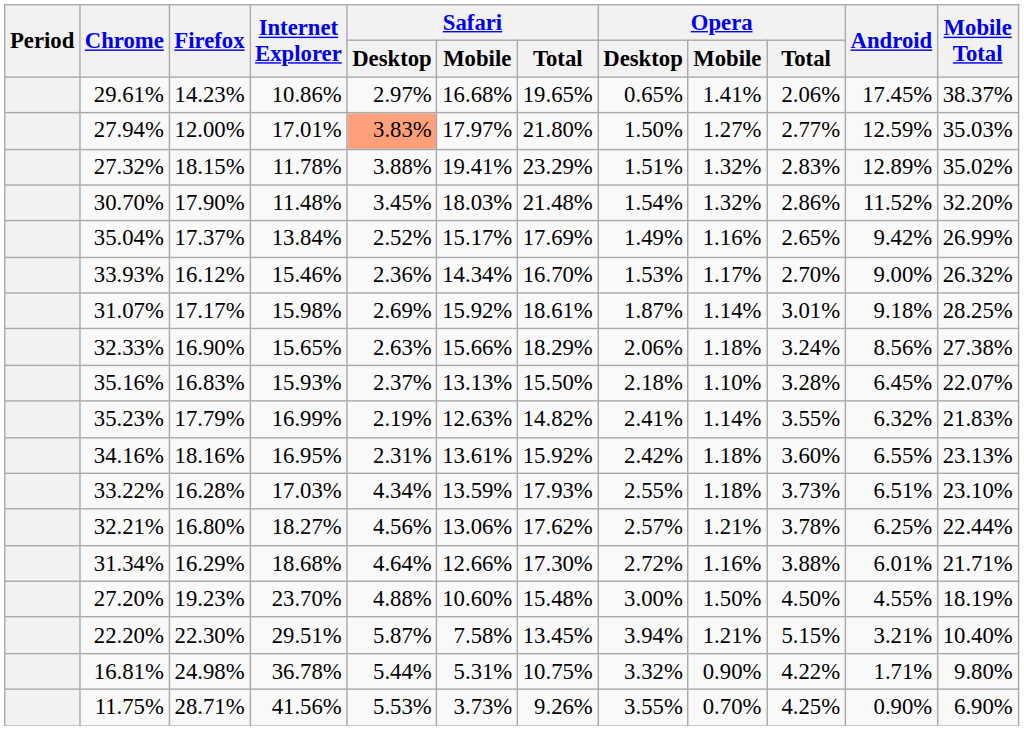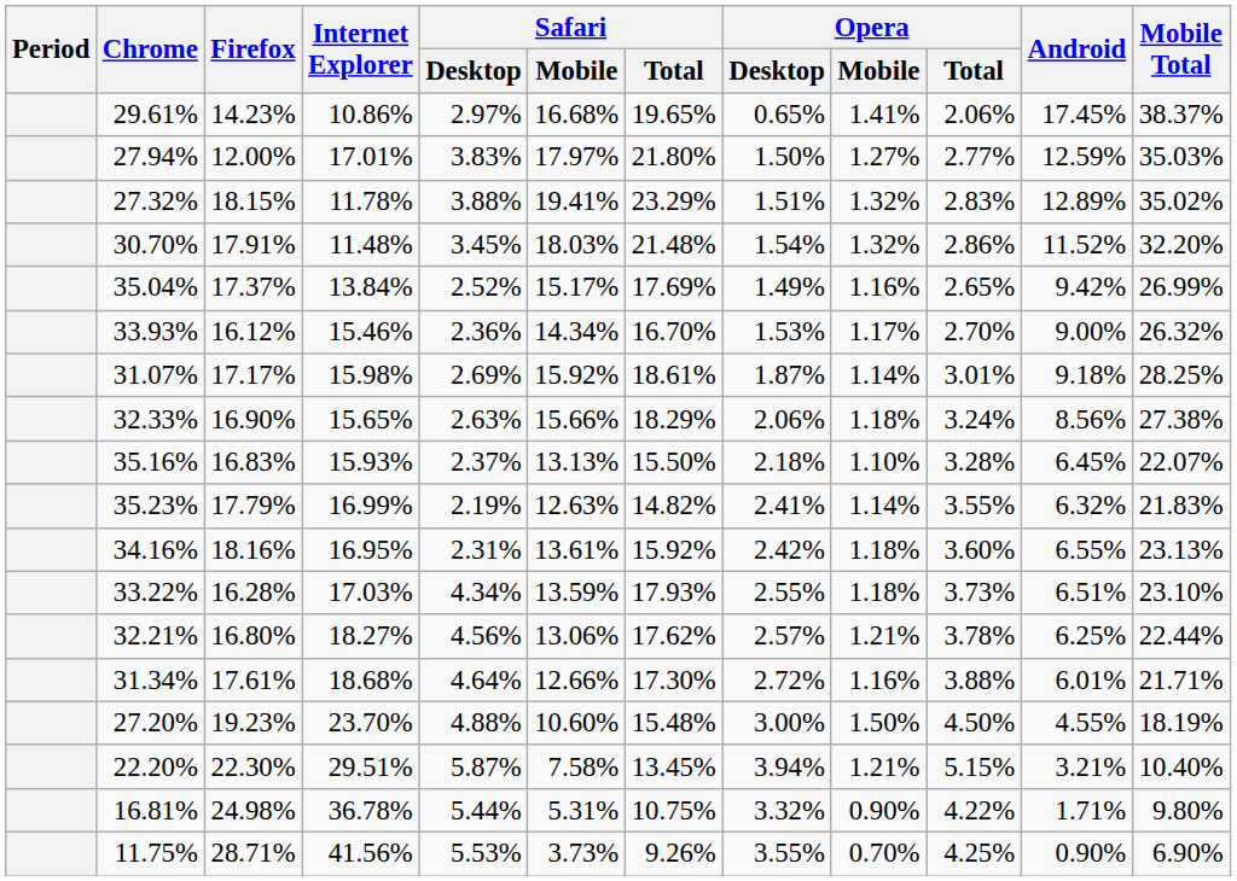 <table class="wikitable plainrowheaders" style="text-align:right;white-space:nowrap">
 <tr>
 <th scope="col" rowspan=2>Period</th>
 <th scope="col" rowspan=2><a href='#'>Chrome</a><br></th>
 <th scope="col" rowspan=2><a href='#'>Firefox</a><br></th>
 <th scope="col" rowspan=2><a href='#'>Internet<br>Explorer</a></th>
 <th scope="col" colspan=3><a href='#'>Safari</a></th>
 <th scope="col" colspan=3><a href='#'>Opera</a></th>
 <th scope="col" rowspan=2><a href='#'>Android</a><br></th>
 <th scope="col" rowspan=2><a href='#'>Mobile<br>Total</a></th>
 </tr>
 <tr>
 <th scope="col" style="width:3em">Desktop</th>
 <th scope="col" style="width:3em">Mobile</th>
 <th scope="col" style="width:3em">Total</th>
 <th scope="col" style="width:3em">Desktop</th>
 <th scope="col" style="width:3em">Mobile</th>
 <th scope="col" style="width:3em">Total</th>
 </tr>
 <tr>
 <th scope="row" style="text-align:right;"></th>
 <td>29.61%</td>
 <td>14.23%</td>
 <td>10.86%</td>
 <td>2.97%</td>
 <td>16.68%</td>
 <td>19.65%</td>
 <td>0.65%</td>
 <td>1.41%</td>
 <td>2.06%</td>
 <td>17.45%</td>
 <td>38.37%</td>
 </tr>
 <tr>
 <th scope="row" style="text-align:right;"></th>
 <td>27.94%</td>
 <td>12.00%</td>
 <td>17.01%</td>
-<td style="background: lightsalmon;">3.83%</td>
+<td>3.83%</td>
 <td>17.97%</td>
 <td>21.80%</td>
 <td>1.50%</td>
 <td>1.27%</td>
 <td>2.77%</td>
 <td>12.59%</td>
 <td>35.03%</td>
 </tr>
 <tr>
 <th scope="row" style="text-align:right;"></th>
 <td>27.32%</td>
 <td>18.15%</td>
 <td>11.78%</td>
 <td>3.88%</td>
 <td>19.41%</td>
 <td>23.29%</td>
 <td>1.51%</td>
 <td>1.32%</td>
 <td>2.83%</td>
 <td>12.89%</td>
 <td>35.02%</td>
 </tr>
 <tr>
 <th scope="row" style="text-align:right;"></th>
 <td>30.70%</td>
-<td>17.90%</td>
+<td>17.91%</td>
 <td>11.48%</td>
 <td>3.45%</td>
 <td>18.03%</td>
 <td>21.48%</td>
 <td>1.54%</td>
 <td>1.32%</td>
 <td>2.86%</td>
 <td>11.52%</td>
 <td>32.20%</td>
 </tr>
 <tr>
 <th scope="row" style="text-align:right;"></th>
 <td>35.04%</td>
 <td>17.37%</td>
 <td>13.84%</td>
 <td>2.52%</td>
 <td>15.17%</td>
 <td>17.69%</td>
 <td>1.49%</td>
 <td>1.16%</td>
 <td>2.65%</td>
 <td>9.42%</td>
 <td>26.99%</td>
 </tr>
 <tr>
 <th scope="row" style="text-align:right;"></th>
 <td>33.93%</td>
 <td>16.12%</td>
 <td>15.46%</td>
 <td>2.36%</td>
 <td>14.34%</td>
 <td>16.70%</td>
 <td>1.53%</td>
 <td>1.17%</td>
 <td>2.70%</td>
 <td>9.00%</td>
 <td>26.32%</td>
 </tr>
 <tr>
 <th scope="row" style="text-align:right;"></th>
 <td>31.07%</td>
 <td>17.17%</td>
 <td>15.98%</td>
 <td>2.69%</td>
 <td>15.92%</td>
 <td>18.61%</td>
 <td>1.87%</td>
 <td>1.14%</td>
 <td>3.01%</td>
 <td>9.18%</td>
 <td>28.25%</td>
 </tr>
 <tr>
 <th scope="row" style="text-align:right;"></th>
 <td>32.33%</td>
 <td>16.90%</td>
 <td>15.65%</td>
 <td>2.63%</td>
 <td>15.66%</td>
 <td>18.29%</td>
 <td>2.06%</td>
 <td>1.18%</td>
 <td>3.24%</td>
 <td>8.56%</td>
 <td>27.38%</td>
 </tr>
 <tr>
 <th scope="row" style="text-align:right;"></th>
 <td>35.16%</td>
 <td>16.83%</td>
 <td>15.93%</td>
 <td>2.37%</td>
 <td>13.13%</td>
 <td>15.50%</td>
 <td>2.18%</td>
 <td>1.10%</td>
 <td>3.28%</td>
 <td>6.45%</td>
 <td>22.07%</td>
 </tr>
 <tr>
 <th scope="row" style="text-align:right;"></th>
 <td>35.23%</td>
 <td>17.79%</td>
 <td>16.99%</td>
 <td>2.19%</td>
 <td>12.63%</td>
 <td>14.82%</td>
 <td>2.41%</td>
 <td>1.14%</td>
 <td>3.55%</td>
 <td>6.32%</td>
 <td>21.83%</td>
 </tr>
 <tr>
 <th scope="row" style="text-align:right;"></th>
 <td>34.16%</td>
 <td>18.16%</td>
 <td>16.95%</td>
 <td>2.31%</td>
 <td>13.61%</td>
 <td>15.92%</td>
 <td>2.42%</td>
 <td>1.18%</td>
 <td>3.60%</td>
 <td>6.55%</td>
 <td>23.13%</td>
 </tr>
 <tr>
 <th scope="row" style="text-align:right;"></th>
 <td>33.22%</td>
 <td>16.28%</td>
 <td>17.03%</td>
 <td>4.34%</td>
 <td>13.59%</td>
 <td>17.93%</td>
 <td>2.55%</td>
 <td>1.18%</td>
 <td>3.73%</td>
 <td>6.51%</td>
 <td>23.10%</td>
 </tr>
 <tr>
 <th scope="row" style="text-align:right;"></th>
 <td>32.21%</td>
 <td>16.80%</td>
 <td>18.27%</td>
 <td>4.56%</td>
 <td>13.06%</td>
 <td>17.62%</td>
 <td>2.57%</td>
 <td>1.21%</td>
 <td>3.78%</td>
 <td>6.25%</td>
 <td>22.44%</td>
 </tr>
 <tr>
 <th scope="row" style="text-align:right;"></th>
 <td>31.34%</td>
-<td>16.29%</td>
+<td>17.61%</td>
 <td>18.68%</td>
 <td>4.64%</td>
 <td>12.66%</td>
 <td>17.30%</td>
 <td>2.72%</td>
 <td>1.16%</td>
 <td>3.88%</td>
 <td>6.01%</td>
 <td>21.71%</td>
 </tr>
 <tr>
 <th scope="row" style="text-align:right"></th>
 <td>27.20%</td>
 <td>19.23%</td>
 <td>23.70%</td>
 <td>4.88%</td>
 <td>10.60%</td>
 <td>15.48%</td>
 <td>3.00%</td>
 <td>1.50%</td>
 <td>4.50%</td>
 <td>4.55%</td>
 <td>18.19%</td>
 </tr>
 <tr>
 <th scope="row" style="text-align:right;"></th>
 <td>22.20%</td>
 <td>22.30%</td>
 <td>29.51%</td>
 <td>5.87%</td>
 <td>7.58%</td>
 <td>13.45%</td>
 <td>3.94%</td>
 <td>1.21%</td>
 <td>5.15%</td>
 <td>3.21%</td>
 <td>10.40%</td>
 </tr>
 <tr>
 <th scope="row" style="text-align:right;"></th>
 <td>16.81%</td>
 <td>24.98%</td>
 <td>36.78%</td>
 <td>5.44%</td>
 <td>5.31%</td>
 <td>10.75%</td>
 <td>3.32%</td>
 <td>0.90%</td>
 <td>4.22%</td>
 <td>1.71%</td>
 <td>9.80%</td>
 </tr>
 <tr>
 <th scope="row" style="text-align:right;"></th>
 <td>11.75%</td>
 <td>28.71%</td>
 <td>41.56%</td>
 <td>5.53%</td>
 <td>3.73%</td>
 <td>9.26%</td>
 <td>3.55%</td>
 <td>0.70%</td>
 <td>4.25%</td>
 <td>0.90%</td>
 <td>6.90%</td>
 </tr>
 </table>
